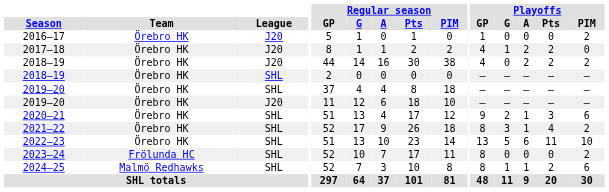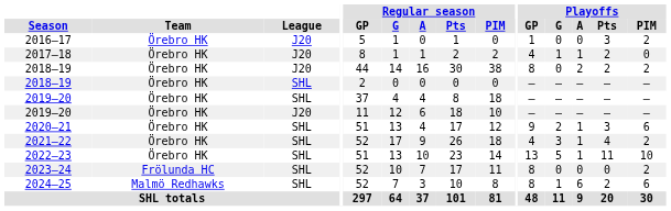 <table border="0" cellpadding="1" cellspacing="0" style="text-align:center; width:60em">
 <tr bgcolor="#e0e0e0">
 <th colspan="3" bgcolor="#ffffff"></th>
 <th rowspan="99" bgcolor="#ffffff"></th>
 <th colspan="5"><a href='#'>Regular season</a></th>
 <th rowspan="99" bgcolor="#ffffff"></th>
 <th colspan="5"><a href='#'>Playoffs</a></th>
 </tr>
 <tr bgcolor="#e0e0e0">
 <th><a href='#'>Season</a></th>
 <th>Team</th>
 <th>League</th>
 <th>GP</th>
 <th><a href='#'>G</a></th>
 <th><a href='#'>A</a></th>
 <th><a href='#'>Pts</a></th>
 <th><a href='#'>PIM</a></th>
 <th>GP</th>
 <th>G</th>
 <th>A</th>
 <th>Pts</th>
 <th>PIM</th>
 </tr>
 <tr>
 <td>2016–17</td>
 <td><a href='#'>Örebro HK</a></td>
 <td><a href='#'>J20</a></td>
 <td>5</td>
 <td>1</td>
 <td>0</td>
 <td>1</td>
 <td>0</td>
 <td>1</td>
 <td>0</td>
 <td>0</td>
-<td>0</td>
+<td>3</td>
 <td>2</td>
 </tr>
 <tr bgcolor="#f0f0f0">
 <td>2017–18</td>
 <td>Örebro HK</td>
 <td>J20</td>
 <td>8</td>
 <td>1</td>
 <td>1</td>
 <td>2</td>
 <td>2</td>
 <td>4</td>
 <td>1</td>
-<td>2</td>
+<td>1</td>
 <td>2</td>
 <td>0</td>
 </tr>
 <tr>
 <td>2018–19</td>
 <td>Örebro HK</td>
 <td>J20</td>
 <td>44</td>
 <td>14</td>
 <td>16</td>
 <td>30</td>
 <td>38</td>
-<td>4</td>
+<td>8</td>
 <td>0</td>
 <td>2</td>
 <td>2</td>
 <td>2</td>
 </tr>
 <tr bgcolor="#f0f0f0">
 <td><a href='#'>2018–19</a></td>
 <td>Örebro HK</td>
 <td><a href='#'>SHL</a></td>
 <td>2</td>
 <td>0</td>
 <td>0</td>
 <td>0</td>
 <td>0</td>
 <td>—</td>
 <td>—</td>
 <td>—</td>
 <td>—</td>
 <td>—</td>
 </tr>
 <tr>
 <td><a href='#'>2019–20</a></td>
 <td>Örebro HK</td>
 <td>SHL</td>
 <td>37</td>
 <td>4</td>
 <td>4</td>
 <td>8</td>
 <td>18</td>
 <td>—</td>
 <td>—</td>
 <td>—</td>
 <td>—</td>
 <td>—</td>
 </tr>
 <tr bgcolor="#f0f0f0">
 <td>2019–20</td>
 <td>Örebro HK</td>
 <td>J20</td>
 <td>11</td>
 <td>12</td>
 <td>6</td>
 <td>18</td>
 <td>10</td>
 <td>—</td>
 <td>—</td>
 <td>—</td>
 <td>—</td>
 <td>—</td>
 </tr>
 <tr>
 <td><a href='#'>2020–21</a></td>
 <td>Örebro HK</td>
 <td>SHL</td>
 <td>51</td>
 <td>13</td>
 <td>4</td>
 <td>17</td>
 <td>12</td>
 <td>9</td>
 <td>2</td>
 <td>1</td>
 <td>3</td>
 <td>6</td>
 </tr>
 <tr bgcolor="#f0f0f0">
 <td><a href='#'>2021–22</a></td>
 <td>Örebro HK</td>
 <td>SHL</td>
 <td>52</td>
 <td>17</td>
 <td>9</td>
 <td>26</td>
 <td>18</td>
-<td>8</td>
+<td>4</td>
 <td>3</td>
 <td>1</td>
 <td>4</td>
 <td>2</td>
 </tr>
 <tr>
 <td><a href='#'>2022–23</a></td>
 <td>Örebro HK</td>
 <td>SHL</td>
 <td>51</td>
 <td>13</td>
 <td>10</td>
 <td>23</td>
 <td>14</td>
 <td>13</td>
 <td>5</td>
-<td>6</td>
+<td>1</td>
 <td>11</td>
 <td>10</td>
 </tr>
 <tr bgcolor="#f0f0f0">
 <td><a href='#'>2023–24</a></td>
 <td><a href='#'>Frölunda HC</a></td>
 <td>SHL</td>
 <td>52</td>
 <td>10</td>
 <td>7</td>
 <td>17</td>
 <td>11</td>
 <td>8</td>
 <td>0</td>
 <td>0</td>
 <td>0</td>
 <td>2</td>
 </tr>
 <tr>
 <td><a href='#'>2024–25</a></td>
 <td><a href='#'>Malmö Redhawks</a></td>
 <td>SHL</td>
 <td>52</td>
 <td>7</td>
 <td>3</td>
 <td>10</td>
 <td>8</td>
 <td>8</td>
 <td>1</td>
-<td>1</td>
+<td>6</td>
 <td>2</td>
 <td>6</td>
 </tr>
 <tr style="background:#e0e0e0;">
 <th colspan="3">SHL totals</th>
 <th>297</th>
 <th>64</th>
 <th>37</th>
 <th>101</th>
 <th>81</th>
 <th>48</th>
 <th>11</th>
 <th>9</th>
 <th>20</th>
 <th>30</th>
 </tr>
 </table>
